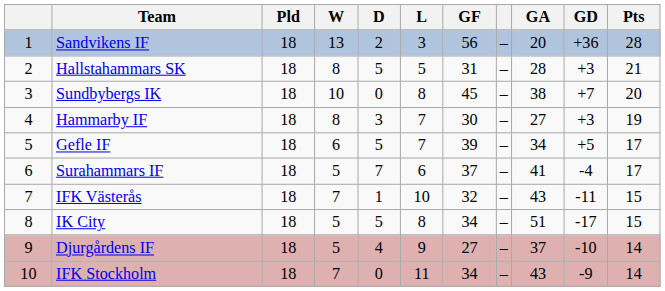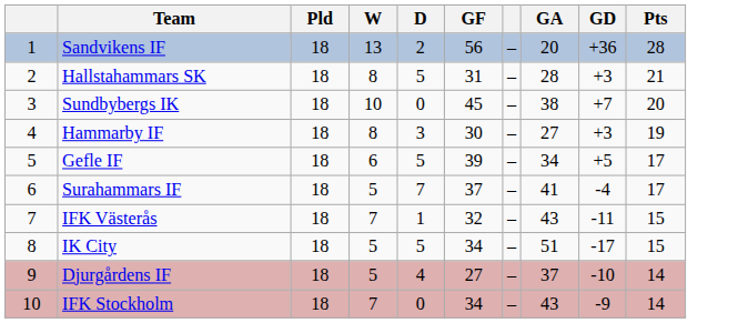 <table class="wikitable" style="text-align: center;">
 <tr>
 <th style="width: 40px;"></th>
 <th style="width: 200px;">Team</th>
 <th style="width: 45px;">Pld</th>
 <th style="width: 35px;">W</th>
 <th style="width: 35px;">D</th>
-<th style="width: 35px;">L</th>
 <th style="width: 45px;">GF</th>
 <th></th>
 <th style="width: 45px;">GA</th>
 <th style="width: 35px;">GD</th>
 <th style="width: 45px;">Pts</th>
 </tr>
 <tr style="background: #b0c4de">
 <td>1</td>
 <td style="text-align: left;"><a href='#'>Sandvikens IF</a></td>
 <td>18</td>
 <td>13</td>
 <td>2</td>
-<td>3</td>
 <td>56</td>
 <td>–</td>
 <td>20</td>
 <td>+36</td>
 <td>28</td>
 </tr>
 <tr>
 <td>2</td>
 <td style="text-align: left;"><a href='#'>Hallstahammars SK</a></td>
 <td>18</td>
 <td>8</td>
-<td>5</td>
 <td>5</td>
 <td>31</td>
 <td>–</td>
 <td>28</td>
 <td>+3</td>
 <td>21</td>
 </tr>
 <tr>
 <td>3</td>
 <td style="text-align: left;"><a href='#'>Sundbybergs IK</a></td>
 <td>18</td>
 <td>10</td>
 <td>0</td>
-<td>8</td>
 <td>45</td>
 <td>–</td>
 <td>38</td>
 <td>+7</td>
 <td>20</td>
 </tr>
 <tr>
 <td>4</td>
 <td style="text-align: left;"><a href='#'>Hammarby IF</a></td>
 <td>18</td>
 <td>8</td>
 <td>3</td>
-<td>7</td>
 <td>30</td>
 <td>–</td>
 <td>27</td>
 <td>+3</td>
 <td>19</td>
 </tr>
 <tr>
 <td>5</td>
 <td style="text-align: left;"><a href='#'>Gefle IF</a></td>
 <td>18</td>
 <td>6</td>
 <td>5</td>
-<td>7</td>
 <td>39</td>
 <td>–</td>
 <td>34</td>
 <td>+5</td>
 <td>17</td>
 </tr>
 <tr>
 <td>6</td>
 <td style="text-align: left;"><a href='#'>Surahammars IF</a></td>
 <td>18</td>
 <td>5</td>
 <td>7</td>
-<td>6</td>
 <td>37</td>
 <td>–</td>
 <td>41</td>
 <td>-4</td>
 <td>17</td>
 </tr>
 <tr>
 <td>7</td>
 <td style="text-align: left;"><a href='#'>IFK Västerås</a></td>
 <td>18</td>
 <td>7</td>
 <td>1</td>
-<td>10</td>
 <td>32</td>
 <td>–</td>
 <td>43</td>
 <td>-11</td>
 <td>15</td>
 </tr>
 <tr>
 <td>8</td>
 <td style="text-align: left;"><a href='#'>IK City</a></td>
 <td>18</td>
 <td>5</td>
 <td>5</td>
-<td>8</td>
 <td>34</td>
 <td>–</td>
 <td>51</td>
 <td>-17</td>
 <td>15</td>
 </tr>
 <tr style="background: #deb0b0">
 <td>9</td>
 <td style="text-align: left;"><a href='#'>Djurgårdens IF</a></td>
 <td>18</td>
 <td>5</td>
 <td>4</td>
-<td>9</td>
 <td>27</td>
 <td>–</td>
 <td>37</td>
 <td>-10</td>
 <td>14</td>
 </tr>
 <tr style="background: #deb0b0">
 <td>10</td>
 <td style="text-align: left;"><a href='#'>IFK Stockholm</a></td>
 <td>18</td>
 <td>7</td>
 <td>0</td>
-<td>11</td>
 <td>34</td>
 <td>–</td>
 <td>43</td>
 <td>-9</td>
 <td>14</td>
 </tr>
 </table>
